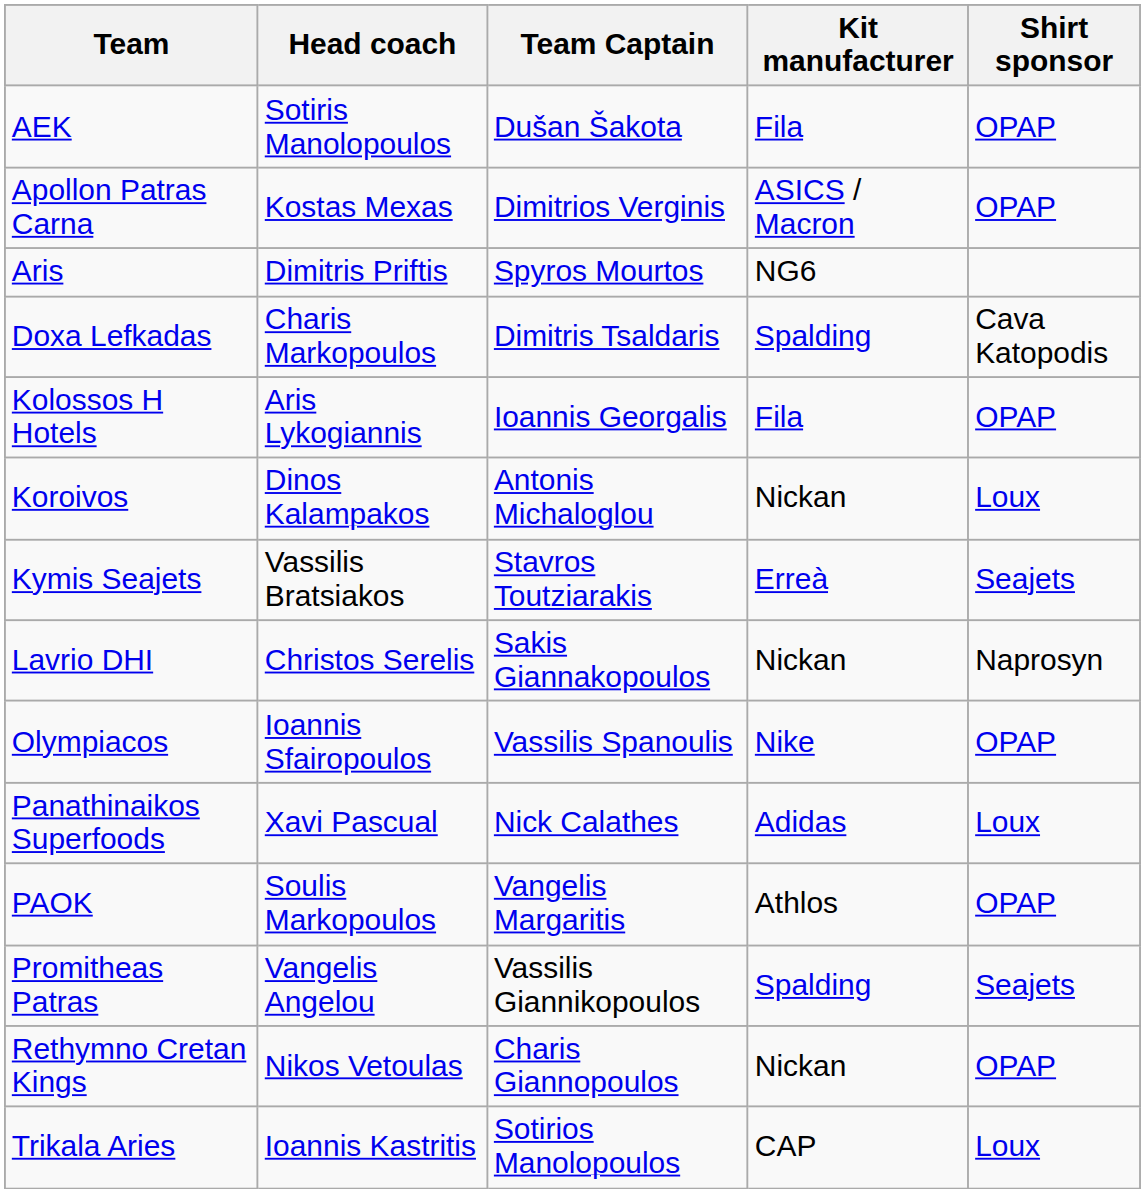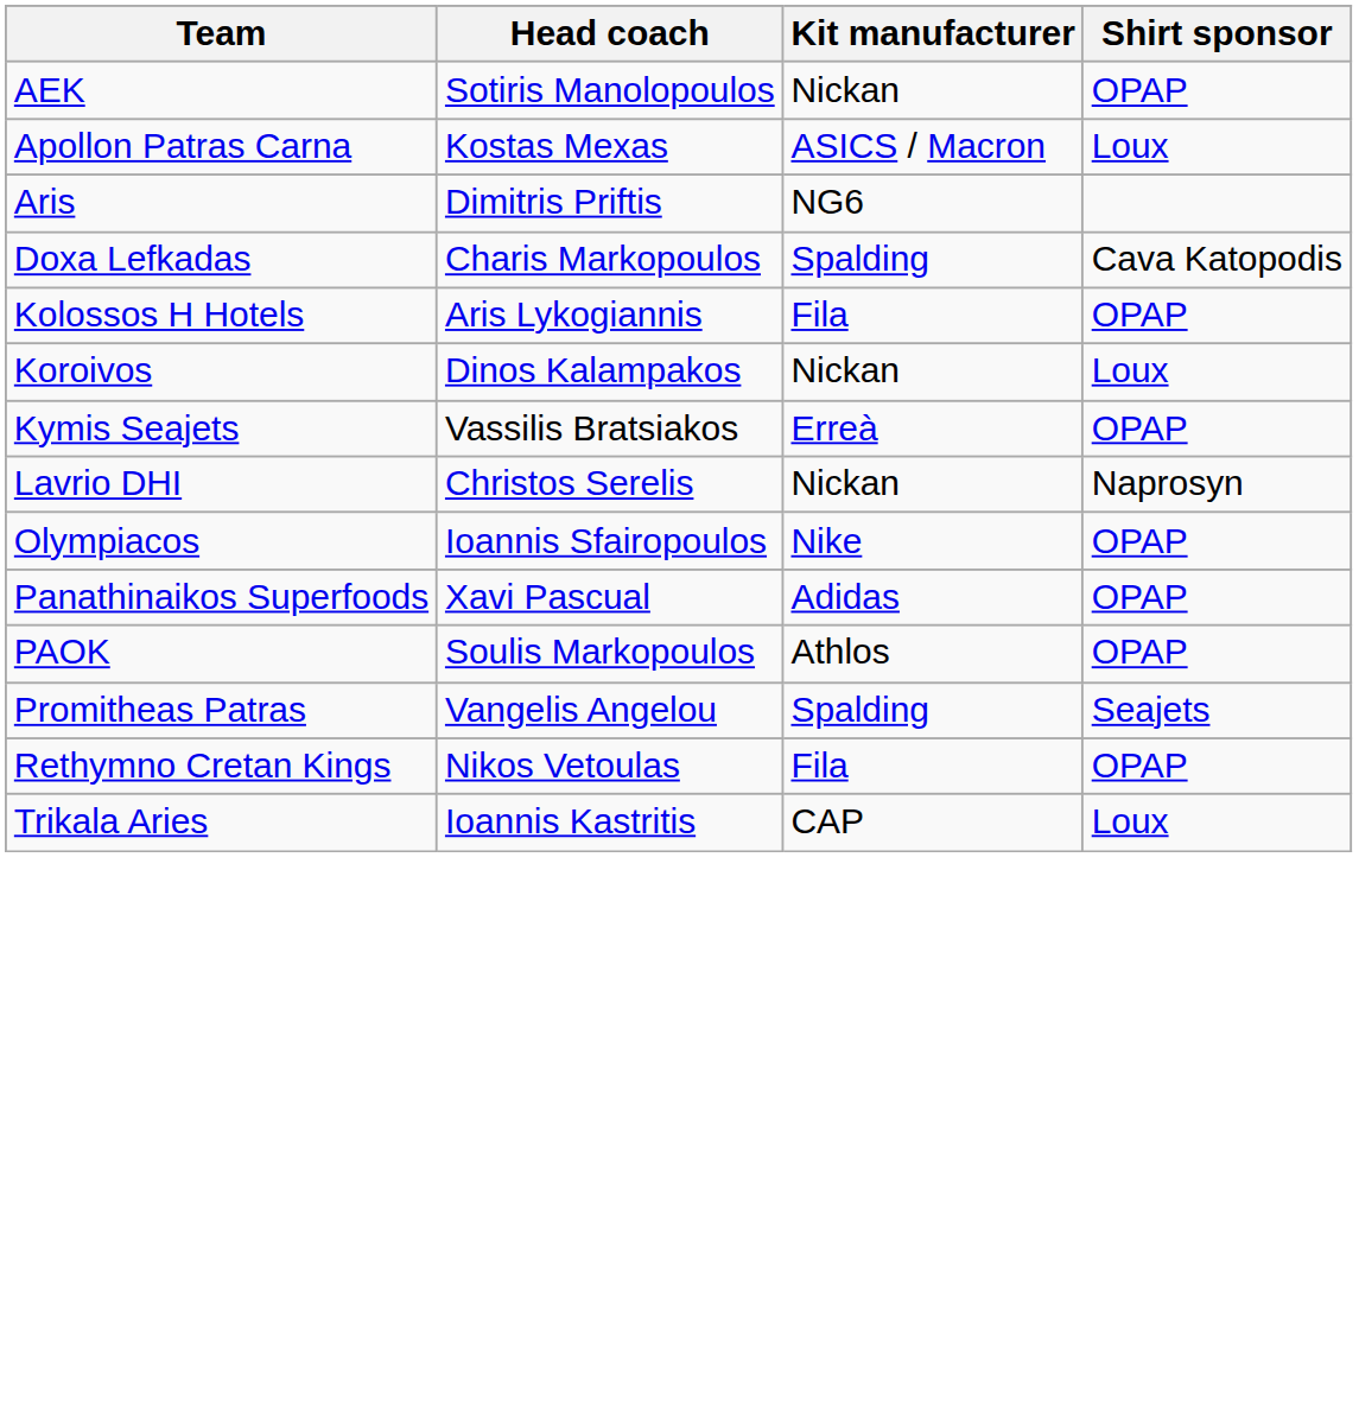 <table class="wikitable sortable" text-align: left;">
 <tr>
 <th>Team</th>
 <th>Head coach</th>
-<th>Team Captain</th>
 <th>Kit manufacturer</th>
 <th>Shirt sponsor</th>
 </tr>
 <tr>
 <td><a href='#'>AEK</a></td>
 <td> <a href='#'>Sotiris Manolopoulos</a></td>
-<td> <a href='#'>Dušan Šakota</a></td>
-<td><a href='#'>Fila</a></td>
+<td>Nickan</td>
 <td><a href='#'>OPAP</a></td>
 </tr>
 <tr>
 <td><a href='#'>Apollon Patras Carna</a></td>
 <td> <a href='#'>Kostas Mexas</a></td>
-<td> <a href='#'>Dimitrios Verginis</a></td>
 <td><a href='#'>ASICS</a> / <a href='#'>Macron</a></td>
-<td><a href='#'>OPAP</a></td>
+<td><a href='#'>Loux</a></td>
 </tr>
 <tr>
 <td><a href='#'>Aris</a></td>
 <td> <a href='#'>Dimitris Priftis</a></td>
-<td> <a href='#'>Spyros Mourtos</a></td>
 <td>NG6</td>
 <td></td>
 </tr>
 <tr>
 <td><a href='#'>Doxa Lefkadas</a></td>
 <td> <a href='#'>Charis Markopoulos</a></td>
-<td> <a href='#'>Dimitris Tsaldaris</a></td>
 <td><a href='#'>Spalding</a></td>
 <td>Cava Katopodis</td>
 </tr>
 <tr>
 <td><a href='#'>Kolossos H Hotels</a></td>
 <td> <a href='#'>Aris Lykogiannis</a></td>
-<td> <a href='#'>Ioannis Georgalis</a></td>
 <td><a href='#'>Fila</a></td>
 <td><a href='#'>OPAP</a></td>
 </tr>
 <tr>
 <td><a href='#'>Koroivos</a></td>
 <td> <a href='#'>Dinos Kalampakos</a></td>
-<td> <a href='#'>Antonis Michaloglou</a></td>
 <td>Nickan</td>
 <td><a href='#'>Loux</a></td>
 </tr>
 <tr>
 <td><a href='#'>Kymis Seajets</a></td>
 <td> Vassilis Bratsiakos</td>
-<td> <a href='#'>Stavros Toutziarakis</a></td>
 <td><a href='#'>Erreà</a></td>
-<td><a href='#'>Seajets</a></td>
+<td><a href='#'>OPAP</a></td>
 </tr>
 <tr>
 <td><a href='#'>Lavrio DHI</a></td>
 <td> <a href='#'>Christos Serelis</a></td>
-<td> <a href='#'>Sakis Giannakopoulos</a></td>
 <td>Nickan</td>
 <td>Naprosyn</td>
 </tr>
 <tr>
 <td><a href='#'>Olympiacos</a></td>
 <td> <a href='#'>Ioannis Sfairopoulos</a></td>
-<td> <a href='#'>Vassilis Spanoulis</a></td>
 <td><a href='#'>Nike</a></td>
 <td><a href='#'>OPAP</a></td>
 </tr>
 <tr>
 <td><a href='#'>Panathinaikos Superfoods</a></td>
 <td> <a href='#'>Xavi Pascual</a></td>
-<td> <a href='#'>Nick Calathes</a></td>
 <td><a href='#'>Adidas</a></td>
-<td><a href='#'>Loux</a></td>
+<td><a href='#'>OPAP</a></td>
 </tr>
 <tr>
 <td><a href='#'>PAOK</a></td>
 <td> <a href='#'>Soulis Markopoulos</a></td>
-<td> <a href='#'>Vangelis Margaritis</a></td>
 <td>Athlos</td>
 <td><a href='#'>OPAP</a></td>
 </tr>
 <tr>
 <td><a href='#'>Promitheas Patras</a></td>
 <td> <a href='#'>Vangelis Angelou</a></td>
-<td> Vassilis Giannikopoulos</td>
 <td><a href='#'>Spalding</a></td>
 <td><a href='#'>Seajets</a></td>
 </tr>
 <tr>
 <td><a href='#'>Rethymno Cretan Kings</a></td>
 <td> <a href='#'>Nikos Vetoulas</a></td>
-<td> <a href='#'>Charis Giannopoulos</a></td>
-<td>Nickan</td>
+<td><a href='#'>Fila</a></td>
 <td><a href='#'>OPAP</a></td>
 </tr>
 <tr>
 <td><a href='#'>Trikala Aries</a></td>
 <td> <a href='#'>Ioannis Kastritis</a></td>
-<td> <a href='#'>Sotirios Manolopoulos</a></td>
 <td>CAP</td>
 <td><a href='#'>Loux</a></td>
 </tr>
 </table>
